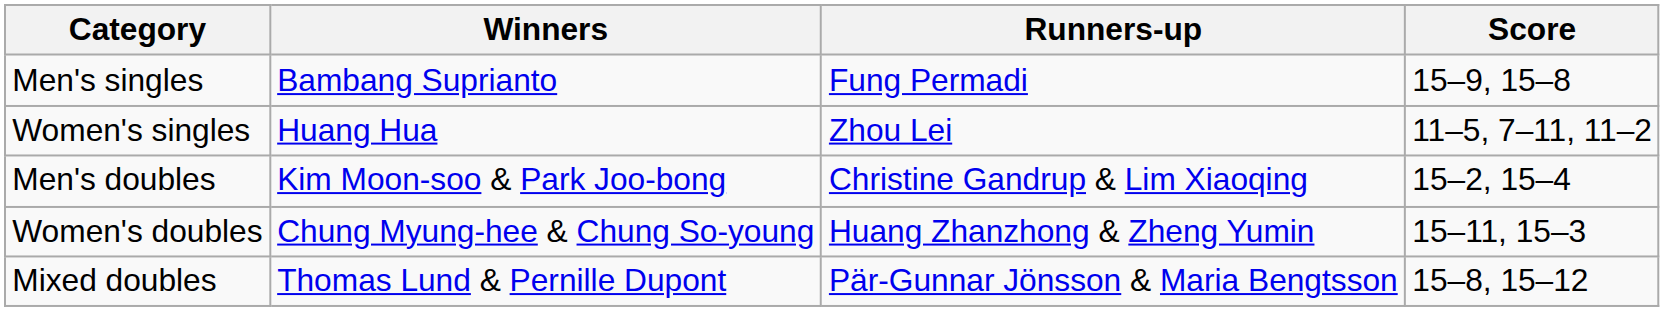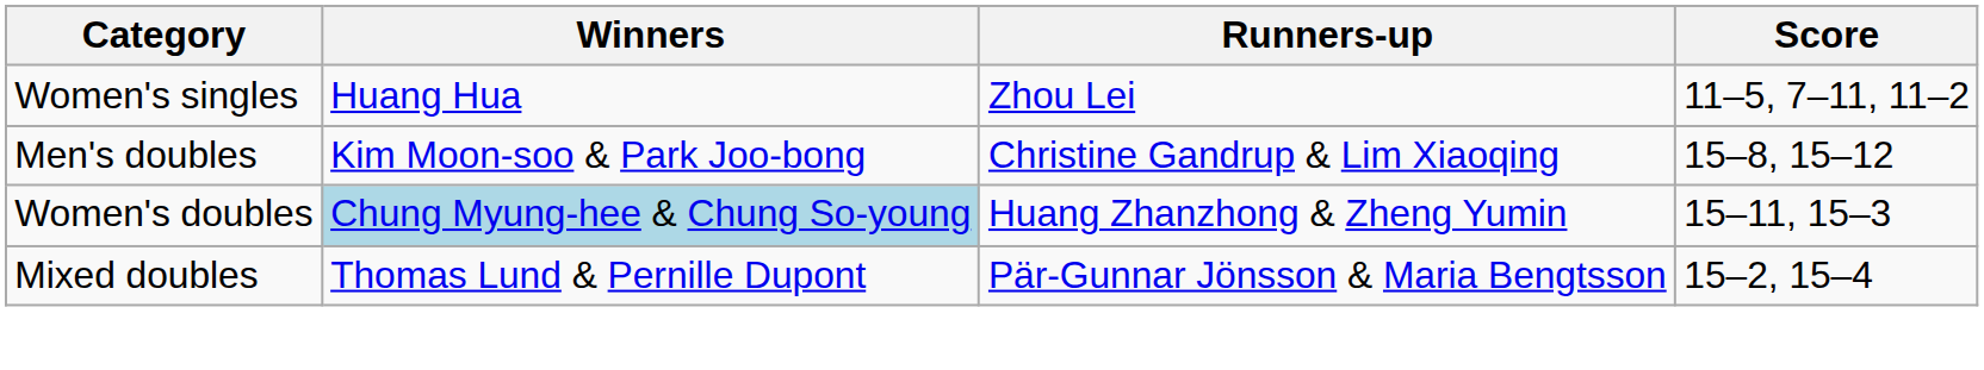 <table class=wikitable>
 <tr>
 <th>Category</th>
 <th>Winners</th>
 <th>Runners-up</th>
 <th>Score</th>
-</tr>
-<tr>
-<td>Men's singles</td>
-<td> <a href='#'>Bambang Suprianto</a></td>
-<td> <a href='#'>Fung Permadi</a></td>
-<td>15–9, 15–8</td>
 </tr>
 <tr>
 <td>Women's singles</td>
 <td> <a href='#'>Huang Hua</a></td>
 <td> <a href='#'>Zhou Lei</a></td>
 <td>11–5, 7–11, 11–2</td>
 </tr>
 <tr>
 <td>Men's doubles</td>
 <td> <a href='#'>Kim Moon-soo</a> & <a href='#'>Park Joo-bong</a></td>
 <td> <a href='#'>Christine Gandrup</a> & <a href='#'>Lim Xiaoqing</a></td>
-<td>15–2, 15–4</td>
+<td>15–8, 15–12</td>
 </tr>
 <tr>
 <td>Women's doubles</td>
-<td> <a href='#'>Chung Myung-hee</a> & <a href='#'>Chung So-young</a></td>
+<td style="background: lightblue;"> <a href='#'>Chung Myung-hee</a> & <a href='#'>Chung So-young</a></td>
 <td> <a href='#'>Huang Zhanzhong</a> & <a href='#'>Zheng Yumin</a></td>
 <td>15–11, 15–3</td>
 </tr>
 <tr>
 <td>Mixed doubles</td>
 <td> <a href='#'>Thomas Lund</a> & <a href='#'>Pernille Dupont</a></td>
 <td> <a href='#'>Pär-Gunnar Jönsson</a> & <a href='#'>Maria Bengtsson</a></td>
-<td>15–8, 15–12</td>
+<td>15–2, 15–4</td>
 </tr>
 </table>
